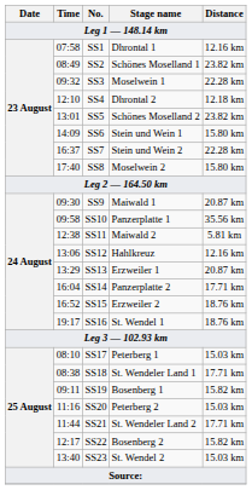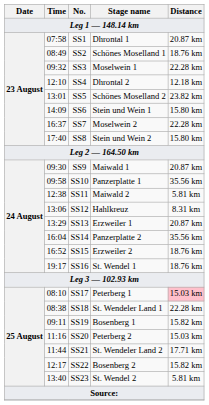 <table class="wikitable" style="font-size: 85%;">
 <tr>
 <th>Date</th>
 <th>Time</th>
 <th>No.</th>
 <th>Stage name</th>
 <th>Distance</th>
 </tr>
 <tr>
 <td style="background-color:#EAECF0; text-align:center" colspan="5"><strong><em>Leg 1 — 148.14 km</em></strong></td>
 </tr>
 <tr>
 <th rowspan="8">23 August</th>
 <td align="center">07:58</td>
 <td align="center">SS1</td>
 <td>Dhrontal 1</td>
-<td align="center">12.16 km</td>
+<td align="center">20.87 km</td>
 </tr>
 <tr>
 <td align="center">08:49</td>
 <td align="center">SS2</td>
 <td>Schönes Moselland 1</td>
-<td align="center">23.82 km</td>
+<td align="center">18.76 km</td>
 </tr>
 <tr>
 <td align="center">09:32</td>
 <td align="center">SS3</td>
 <td>Moselwein 1</td>
 <td align="center">22.28 km</td>
 </tr>
 <tr>
 <td align="center">12:10</td>
 <td align="center">SS4</td>
 <td>Dhrontal 2</td>
 <td align="center">12.18 km</td>
 </tr>
 <tr>
 <td align="center">13:01</td>
 <td align="center">SS5</td>
 <td>Schönes Moselland 2</td>
 <td align="center">23.82 km</td>
 </tr>
 <tr>
 <td align="center">14:09</td>
 <td align="center">SS6</td>
 <td>Stein und Wein 1</td>
 <td align="center">15.80 km</td>
 </tr>
 <tr>
 <td align="center">16:37</td>
 <td align="center">SS7</td>
-<td>Stein und Wein 2</td>
+<td>Moselwein 2</td>
 <td align="center">22.28 km</td>
 </tr>
 <tr>
 <td align="center">17:40</td>
 <td align="center">SS8</td>
-<td>Moselwein 2</td>
+<td>Stein und Wein 2</td>
 <td align="center">15.80 km</td>
 </tr>
 <tr>
 <td style="background-color:#EAECF0; text-align:center" colspan="5"><strong><em>Leg 2 — 164.50 km</em></strong></td>
 </tr>
 <tr>
 <th rowspan="8">24 August</th>
 <td align="center">09:30</td>
 <td align="center">SS9</td>
 <td>Maiwald 1</td>
 <td align="center">20.87 km</td>
 </tr>
 <tr>
 <td align="center">09:58</td>
 <td align="center">SS10</td>
 <td>Panzerplatte 1</td>
 <td align="center">35.56 km</td>
 </tr>
 <tr>
 <td align="center">12:38</td>
 <td align="center">SS11</td>
 <td>Maiwald 2</td>
 <td align="center">5.81 km</td>
 </tr>
 <tr>
 <td align="center">13:06</td>
 <td align="center">SS12</td>
 <td>Hahlkreuz</td>
-<td align="center">12.16 km</td>
+<td align="center">8.31 km</td>
 </tr>
 <tr>
 <td align="center">13:29</td>
 <td align="center">SS13</td>
 <td>Erzweiler 1</td>
 <td align="center">20.87 km</td>
 </tr>
 <tr>
 <td align="center">16:04</td>
 <td align="center">SS14</td>
 <td>Panzerplatte 2</td>
-<td align="center">17.71 km</td>
+<td align="center">35.56 km</td>
 </tr>
 <tr>
 <td align="center">16:52</td>
 <td align="center">SS15</td>
 <td>Erzweiler 2</td>
 <td align="center">18.76 km</td>
 </tr>
 <tr>
 <td align="center">19:17</td>
 <td align="center">SS16</td>
 <td>St. Wendel 1</td>
 <td align="center">18.76 km</td>
 </tr>
 <tr>
 <td style="background-color:#EAECF0; text-align:center" colspan="5"><strong><em>Leg 3 — 102.93 km</em></strong></td>
 </tr>
 <tr>
 <th rowspan="7">25 August</th>
 <td align="center">08:10</td>
 <td align="center">SS17</td>
 <td>Peterberg 1</td>
-<td align="center">15.03 km</td>
+<td align="center" style="background: pink;">15.03 km</td>
 </tr>
 <tr>
 <td align="center">08:38</td>
 <td align="center">SS18</td>
 <td>St. Wendeler Land 1</td>
-<td align="center">17.71 km</td>
+<td align="center">22.28 km</td>
 </tr>
 <tr>
 <td align="center">09:11</td>
 <td align="center">SS19</td>
 <td>Bosenberg 1</td>
 <td align="center">15.82 km</td>
 </tr>
 <tr>
 <td align="center">11:16</td>
 <td align="center">SS20</td>
 <td>Peterberg 2</td>
 <td align="center">15.03 km</td>
 </tr>
 <tr>
 <td align="center">11:44</td>
 <td align="center">SS21</td>
 <td>St. Wendeler Land 2</td>
 <td align="center">17.71 km</td>
 </tr>
 <tr>
 <td align="center">12:17</td>
 <td align="center">SS22</td>
 <td>Bosenberg 2</td>
 <td align="center">15.82 km</td>
 </tr>
 <tr>
 <td align="center">13:40</td>
 <td align="center">SS23</td>
 <td>St. Wendel 2</td>
-<td align="center">15.03 km</td>
+<td align="center">5.81 km</td>
 </tr>
 <tr>
 <td style="background-color:#EAECF0; text-align:center" colspan="5"><strong>Source:</strong></td>
 </tr>
 <tr>
 </tr>
 </table>
